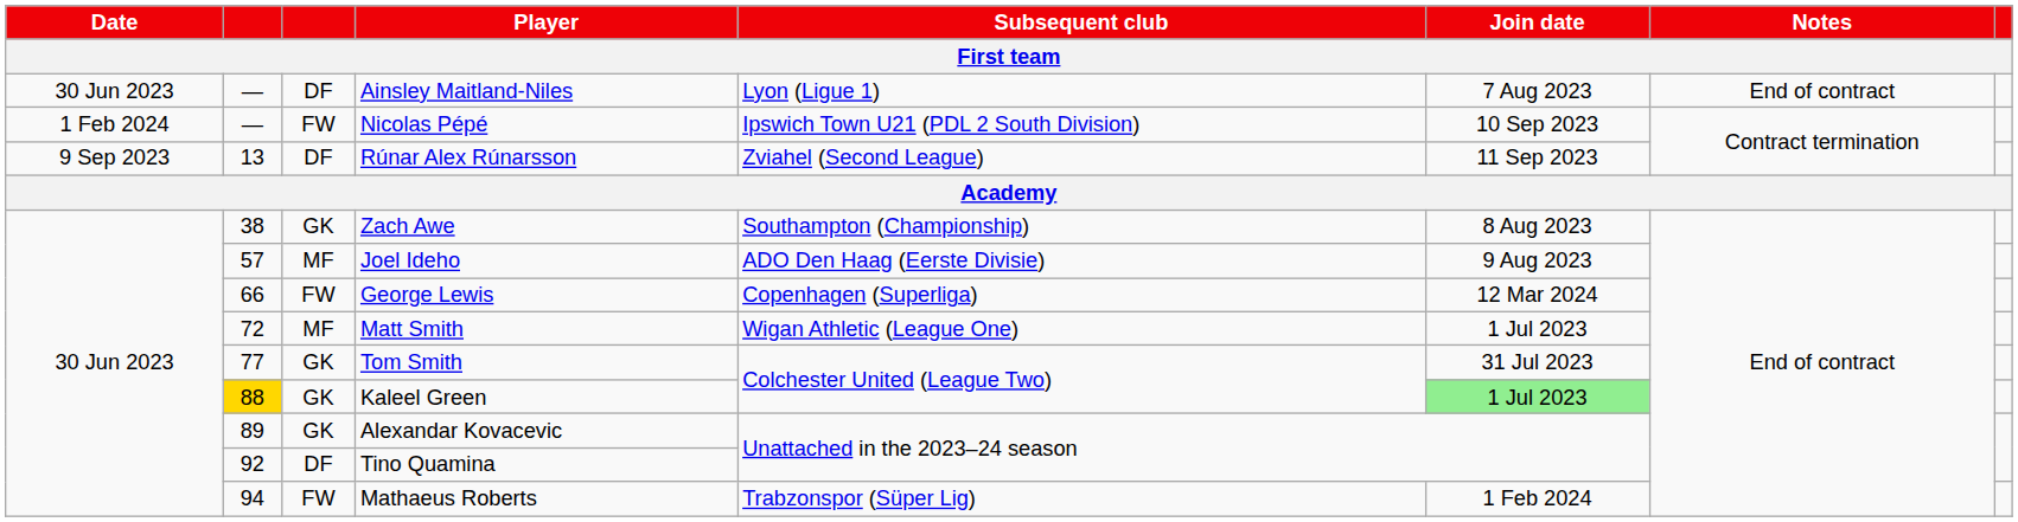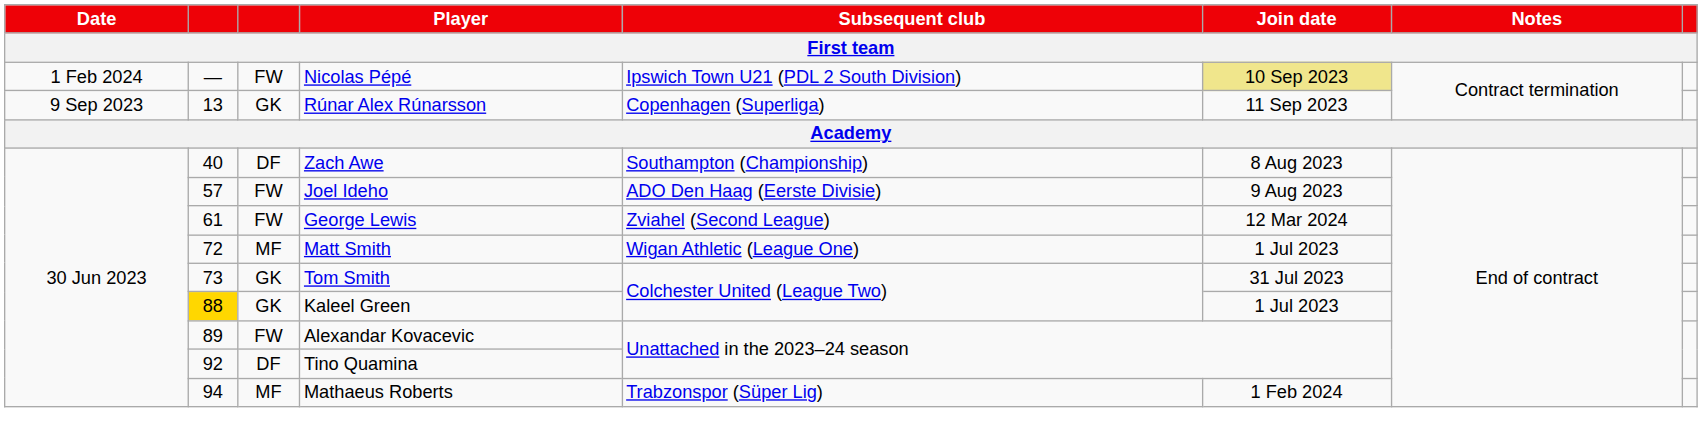 <table class="wikitable sortable" style="text-align:center; font-size:85%; width:100%;">
 <tr>
 <th style="background-color:#ee0107; color:#ffffff;" class="unsortable">Date</th>
 <th style="background-color:#ee0107; color:#ffffff;"></th>
 <th style="background-color:#ee0107; color:#ffffff;"></th>
 <th style="background-color:#ee0107; color:#ffffff;">Player</th>
 <th style="background-color:#ee0107; color:#ffffff;">Subsequent club</th>
 <th style="background-color:#ee0107; color:#ffffff;" class="unsortable">Join date</th>
 <th style="background-color:#ee0107; color:#ffffff;">Notes</th>
 <th style="background-color:#ee0107; color:#ffffff;" class="unsortable"></th>
 </tr>
 <tr>
 <th colspan="8"><a href='#'>First team</a></th>
 </tr>
 <tr>
-<td>30 Jun 2023</td>
-<td>—</td>
-<td>DF</td>
-<td style="text-align:left;" data-sort-value="Mait"> <a href='#'>Ainsley Maitland-Niles</a></td>
-<td style="text-align:left;"> <a href='#'>Lyon</a> (<a href='#'>Ligue 1</a>)</td>
-<td>7 Aug 2023</td>
-<td>End of contract</td>
-<td></td>
-</tr>
-<tr>
 <td>1 Feb 2024</td>
 <td>—</td>
 <td>FW</td>
 <td style="text-align:left;" data-sort-value="Pepe"> <a href='#'>Nicolas Pépé</a></td>
 <td style="text-align:left;"> <a href='#'>Ipswich Town U21</a> (<a href='#'>PDL 2 South Division</a>)</td>
-<td>10 Sep 2023</td>
+<td style="background: khaki;">10 Sep 2023</td>
 <td rowspan="2">Contract termination</td>
 <td></td>
 </tr>
 <tr>
 <td>9 Sep 2023</td>
 <td>13</td>
-<td>DF</td>
+<td>GK</td>
 <td style="text-align:left;" data-sort-value="Runa"> <a href='#'>Rúnar Alex Rúnarsson</a></td>
-<td style="text-align:left;"> <a href='#'>Zviahel</a> (<a href='#'>Second League</a>)</td>
+<td style="text-align:left;"> <a href='#'>Copenhagen</a> (<a href='#'>Superliga</a>)</td>
 <td>11 Sep 2023</td>
 <td></td>
 </tr>
 <tr>
 <th colspan="8"><a href='#'>Academy</a></th>
 </tr>
 <tr>
 <td rowspan="9">30 Jun 2023</td>
-<td>38</td>
-<td>GK</td>
+<td>40</td>
+<td>DF</td>
 <td style="text-align:left;" data-sort-value="Awe"> <a href='#'>Zach Awe</a></td>
 <td style="text-align:left;"> <a href='#'>Southampton</a> (<a href='#'>Championship</a>)</td>
 <td>8 Aug 2023</td>
 <td rowspan="9">End of contract</td>
 <td></td>
 </tr>
 <tr>
 <td>57</td>
-<td>MF</td>
+<td>FW</td>
 <td style="text-align:left;" data-sort-value="Ideh"> <a href='#'>Joel Ideho</a></td>
 <td style="text-align:left;"> <a href='#'>ADO Den Haag</a> (<a href='#'>Eerste Divisie</a>)</td>
 <td>9 Aug 2023</td>
 <td></td>
 </tr>
 <tr>
-<td>66</td>
+<td>61</td>
 <td>FW</td>
 <td style="text-align:left;" data-sort-value="Lewi"> <a href='#'>George Lewis</a></td>
-<td style="text-align:left;"> <a href='#'>Copenhagen</a> (<a href='#'>Superliga</a>)</td>
+<td style="text-align:left;"> <a href='#'>Zviahel</a> (<a href='#'>Second League</a>)</td>
 <td>12 Mar 2024</td>
 <td></td>
 </tr>
 <tr>
 <td>72</td>
 <td>MF</td>
 <td style="text-align:left;" data-sort-value="SmiM"> <a href='#'>Matt Smith</a></td>
 <td style="text-align:left;"> <a href='#'>Wigan Athletic</a> (<a href='#'>League One</a>)</td>
 <td>1 Jul 2023</td>
 <td></td>
 </tr>
 <tr>
-<td>77</td>
+<td>73</td>
 <td>GK</td>
 <td style="text-align:left;" data-sort-value="SmiT"> <a href='#'>Tom Smith</a></td>
 <td rowspan="2" style="text-align:left;"> <a href='#'>Colchester United</a> (<a href='#'>League Two</a>)</td>
 <td>31 Jul 2023</td>
 <td></td>
 </tr>
 <tr>
 <td style="background: gold;">88</td>
 <td>GK</td>
 <td style="text-align:left;" data-sort-value="Gree"> Kaleel Green</td>
-<td style="background: lightgreen;">1 Jul 2023</td>
+<td>1 Jul 2023</td>
 <td></td>
 </tr>
 <tr>
 <td>89</td>
-<td>GK</td>
+<td>FW</td>
 <td style="text-align:left;" data-sort-value="Kova"> Alexandar Kovacevic</td>
 <td rowspan="2" colspan="2" style="text-align:left;"><a href='#'>Unattached</a> in the 2023–24 season</td>
 <td rowspan="2"></td>
 </tr>
 <tr>
 <td>92</td>
 <td>DF</td>
 <td style="text-align:left;" data-sort-value="Quam"> Tino Quamina</td>
 </tr>
 <tr>
 <td>94</td>
-<td>FW</td>
+<td>MF</td>
 <td style="text-align:left;" data-sort-value="Robe"> Mathaeus Roberts</td>
 <td style="text-align:left;"> <a href='#'>Trabzonspor</a> (<a href='#'>Süper Lig</a>)</td>
 <td>1 Feb 2024</td>
 <td></td>
 </tr>
 </table>
